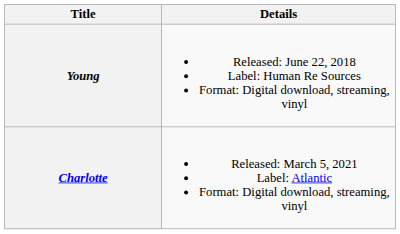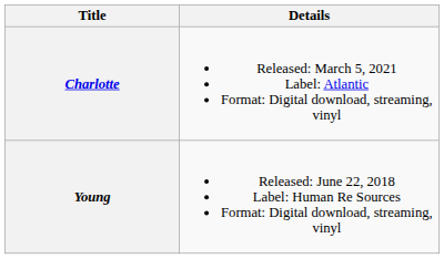 <table class="wikitable plainrowheaders" style="text-align:center">
 <tr>
 <th scope="col" style="width:12em;">Title</th>
 <th scope="col" style="width:18em;">Details</th>
 </tr>
 <tr>
+<th scope=row><em><a href='#'>Charlotte</a></em></th>
+<td><br><ul><li>Released: March 5, 2021</li><li>Label: <a href='#'>Atlantic</a></li><li>Format: Digital download, streaming, vinyl</li></ul></td>
+</tr>
+<tr>
 <th scope="row"><em>Young</em></th>
 <td><br><ul><li>Released: June 22, 2018</li><li>Label: Human Re Sources</li><li>Format: Digital download, streaming, vinyl</li></ul></td>
 </tr>
-<tr>
-<th scope=row><em><a href='#'>Charlotte</a></em></th>
-<td><br><ul><li>Released: March 5, 2021</li><li>Label: <a href='#'>Atlantic</a></li><li>Format: Digital download, streaming, vinyl</li></ul></td>
-</tr>
 </table>
